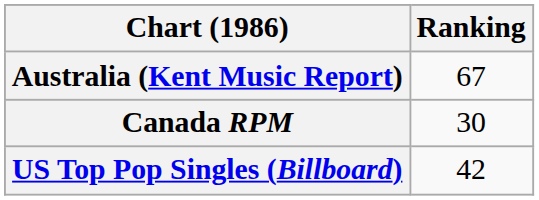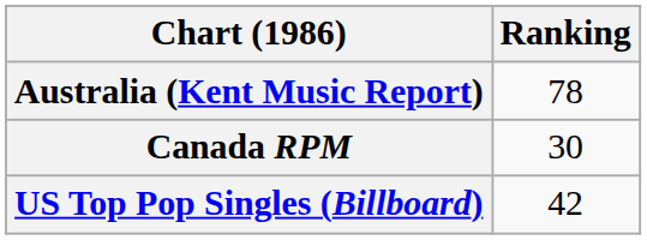 <table class="wikitable sortable plainrowheaders">
 <tr>
 <th scope="col">Chart (1986)</th>
 <th scope="col">Ranking</th>
 </tr>
 <tr>
 <th scope="row">Australia (<a href='#'>Kent Music Report</a>)</th>
-<td align="center">67</td>
+<td align="center">78</td>
 </tr>
 <tr>
 <th scope="row">Canada <em>RPM</em> </th>
 <td style="text-align:center;">30</td>
 </tr>
 <tr>
 <th scope="row"><a href='#'>US Top Pop Singles (<em>Billboard</em>)</a></th>
 <td style="text-align:center;">42</td>
 </tr>
 </table>
